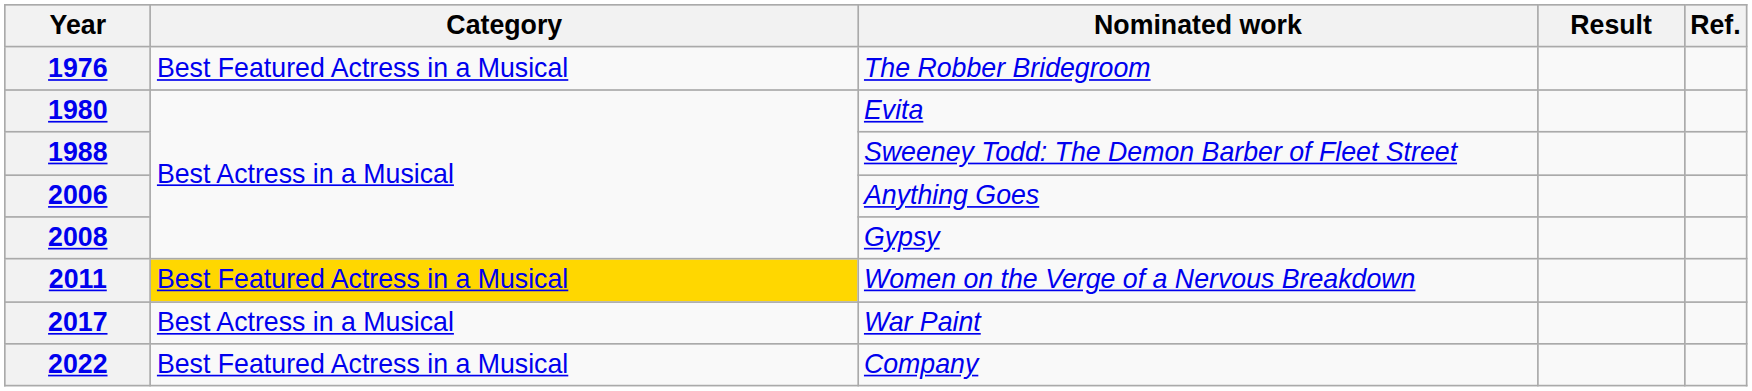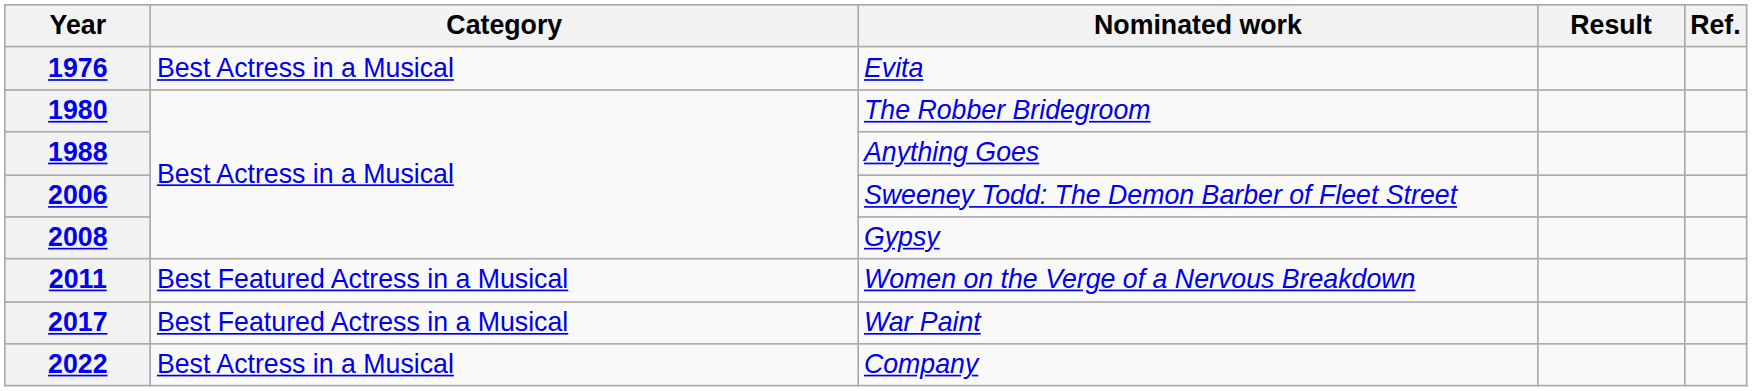 <table class=wikitable>
 <tr>
 <th scope="col" style="width:5em;">Year</th>
 <th scope="col" style="width:26em;">Category</th>
 <th scope="col" style="width:25em;">Nominated work</th>
 <th scope="col" style="width:5em;">Result</th>
 <th>Ref.</th>
 </tr>
 <tr>
 <th Scope=row><a href='#'>1976</a></th>
-<td><a href='#'>Best Featured Actress in a Musical</a></td>
-<td><em><a href='#'>The Robber Bridegroom</a></em></td>
+<td><a href='#'>Best Actress in a Musical</a></td>
+<td><em><a href='#'>Evita</a></em></td>
 <td></td>
 <td ! Scope=row></td>
 </tr>
 <tr>
 <th Scope=row><a href='#'>1980</a></th>
 <td rowspan=4><a href='#'>Best Actress in a Musical</a></td>
-<td><em><a href='#'>Evita</a></em></td>
+<td><em><a href='#'>The Robber Bridegroom</a></em></td>
 <td></td>
 <td ! Scope=row></td>
 </tr>
 <tr>
 <th Scope=row><a href='#'>1988</a></th>
-<td><em><a href='#'>Sweeney Todd: The Demon Barber of Fleet Street</a></em></td>
+<td><em><a href='#'>Anything Goes</a></em></td>
 <td></td>
 <td ! Scope=row></td>
 </tr>
 <tr>
 <th Scope=row><a href='#'>2006</a></th>
-<td><em><a href='#'>Anything Goes</a></em></td>
+<td><em><a href='#'>Sweeney Todd: The Demon Barber of Fleet Street</a></em></td>
 <td></td>
 <td ! Scope=row></td>
 </tr>
 <tr>
 <th Scope=row><a href='#'>2008</a></th>
 <td><em><a href='#'>Gypsy</a></em></td>
 <td></td>
 <td ! Scope=row></td>
 </tr>
 <tr>
 <th Scope=row><a href='#'>2011</a></th>
-<td style="background: gold;"><a href='#'>Best Featured Actress in a Musical</a></td>
+<td><a href='#'>Best Featured Actress in a Musical</a></td>
 <td><em><a href='#'>Women on the Verge of a Nervous Breakdown</a></em></td>
 <td></td>
 <td ! Scope=row></td>
 </tr>
 <tr>
 <th Scope=row><a href='#'>2017</a></th>
-<td><a href='#'>Best Actress in a Musical</a></td>
+<td><a href='#'>Best Featured Actress in a Musical</a></td>
 <td><a href='#'><em>War Paint</em></a></td>
 <td></td>
 <td ! Scope=row></td>
 </tr>
 <tr>
 <th Scope=row><a href='#'>2022</a></th>
-<td><a href='#'>Best Featured Actress in a Musical</a></td>
+<td><a href='#'>Best Actress in a Musical</a></td>
 <td><em><a href='#'>Company</a></em></td>
 <td></td>
 <td ! Scope=row></td>
 </tr>
 </table>
